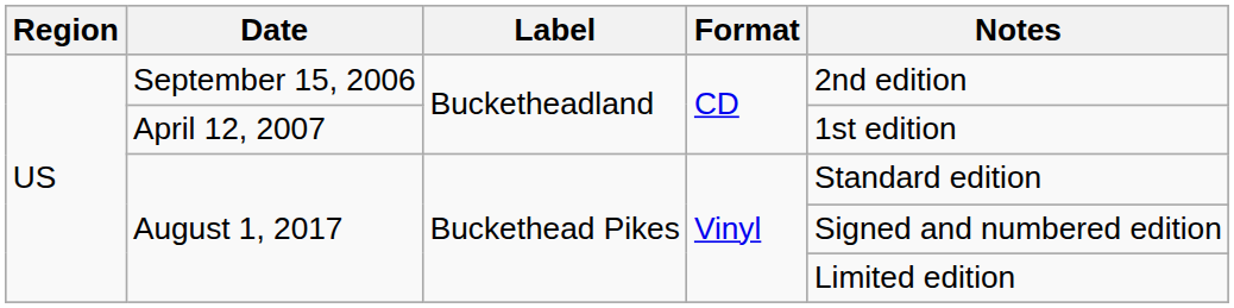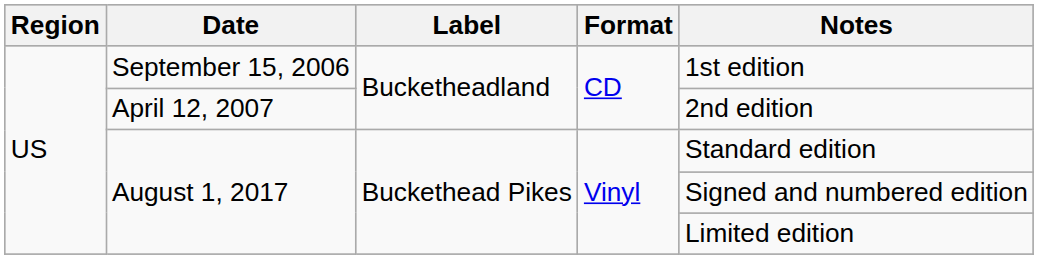 <table class="wikitable">
 <tr>
 <th>Region</th>
 <th>Date</th>
 <th>Label</th>
 <th>Format</th>
 <th>Notes</th>
 </tr>
 <tr>
 <td rowspan="5">US</td>
 <td>September 15, 2006</td>
 <td rowspan="2">Bucketheadland</td>
 <td rowspan="2"><a href='#'>CD</a></td>
-<td>2nd edition</td>
+<td>1st edition</td>
 </tr>
 <tr>
 <td>April 12, 2007</td>
-<td>1st edition</td>
+<td>2nd edition</td>
 </tr>
 <tr>
 <td rowspan="3">August 1, 2017</td>
 <td rowspan="3">Buckethead Pikes</td>
 <td rowspan="3"><a href='#'>Vinyl</a></td>
 <td>Standard edition</td>
 </tr>
 <tr>
 <td>Signed and numbered edition</td>
 </tr>
 <tr>
 <td>Limited edition</td>
 </tr>
 </table>
